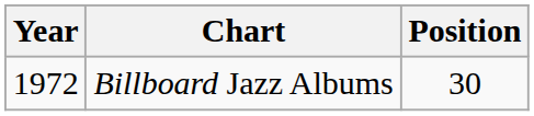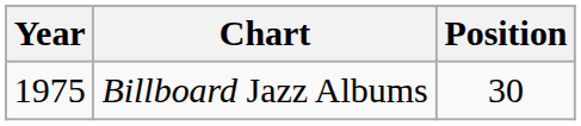 <table class="wikitable">
 <tr>
 <th>Year</th>
 <th>Chart</th>
 <th>Position</th>
 </tr>
 <tr>
-<td>1972</td>
+<td>1975</td>
 <td><em>Billboard</em> Jazz Albums</td>
 <td align="center">30</td>
 </tr>
 </table>
